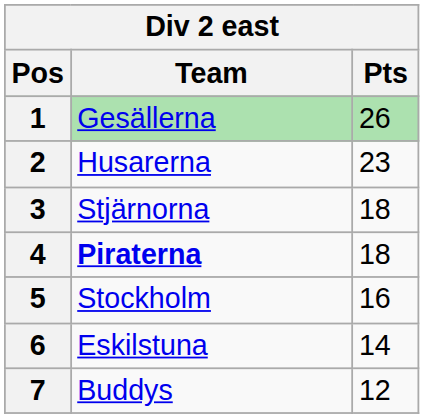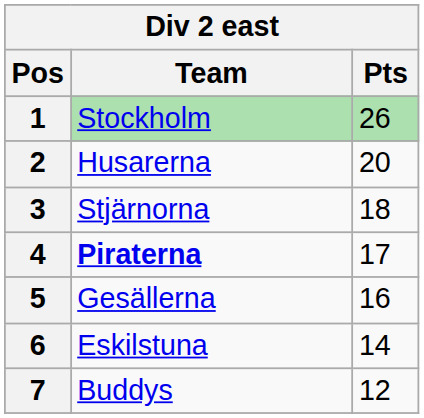 <table class="wikitable">
 <tr>
 <th colspan="3">Div 2 east</th>
 </tr>
 <tr>
 <th width=20>Pos</th>
 <th width=150>Team</th>
 <th width=30>Pts</th>
 </tr>
 <tr style="background:#ACE1AF;">
 <th>1</th>
-<td><a href='#'>Gesällerna</a></td>
+<td><a href='#'>Stockholm</a></td>
 <td>26</td>
 </tr>
 <tr>
 <th>2</th>
 <td><a href='#'>Husarerna</a></td>
-<td>23</td>
+<td>20</td>
 </tr>
 <tr>
 <th>3</th>
 <td><a href='#'>Stjärnorna</a></td>
 <td>18</td>
 </tr>
 <tr>
 <th>4</th>
 <td><strong><a href='#'>Piraterna</a></strong></td>
-<td>18</td>
+<td>17</td>
 </tr>
 <tr>
 <th>5</th>
-<td><a href='#'>Stockholm</a></td>
+<td><a href='#'>Gesällerna</a></td>
 <td>16</td>
 </tr>
 <tr>
 <th>6</th>
 <td><a href='#'>Eskilstuna</a></td>
 <td>14</td>
 </tr>
 <tr>
 <th>7</th>
 <td><a href='#'>Buddys</a></td>
 <td>12</td>
 </tr>
 </table>
